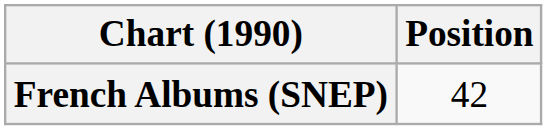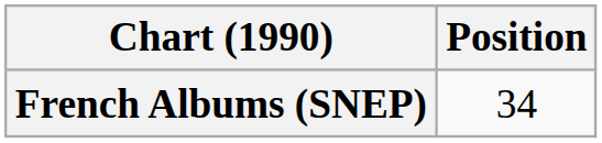 <table class="wikitable sortable plainrowheaders" style="text-align:center">
 <tr>
 <th scope="col">Chart (1990)</th>
 <th scope="col">Position</th>
 </tr>
 <tr>
 <th scope="row">French Albums (SNEP)</th>
-<td>42</td>
+<td>34</td>
 </tr>
 </table>
